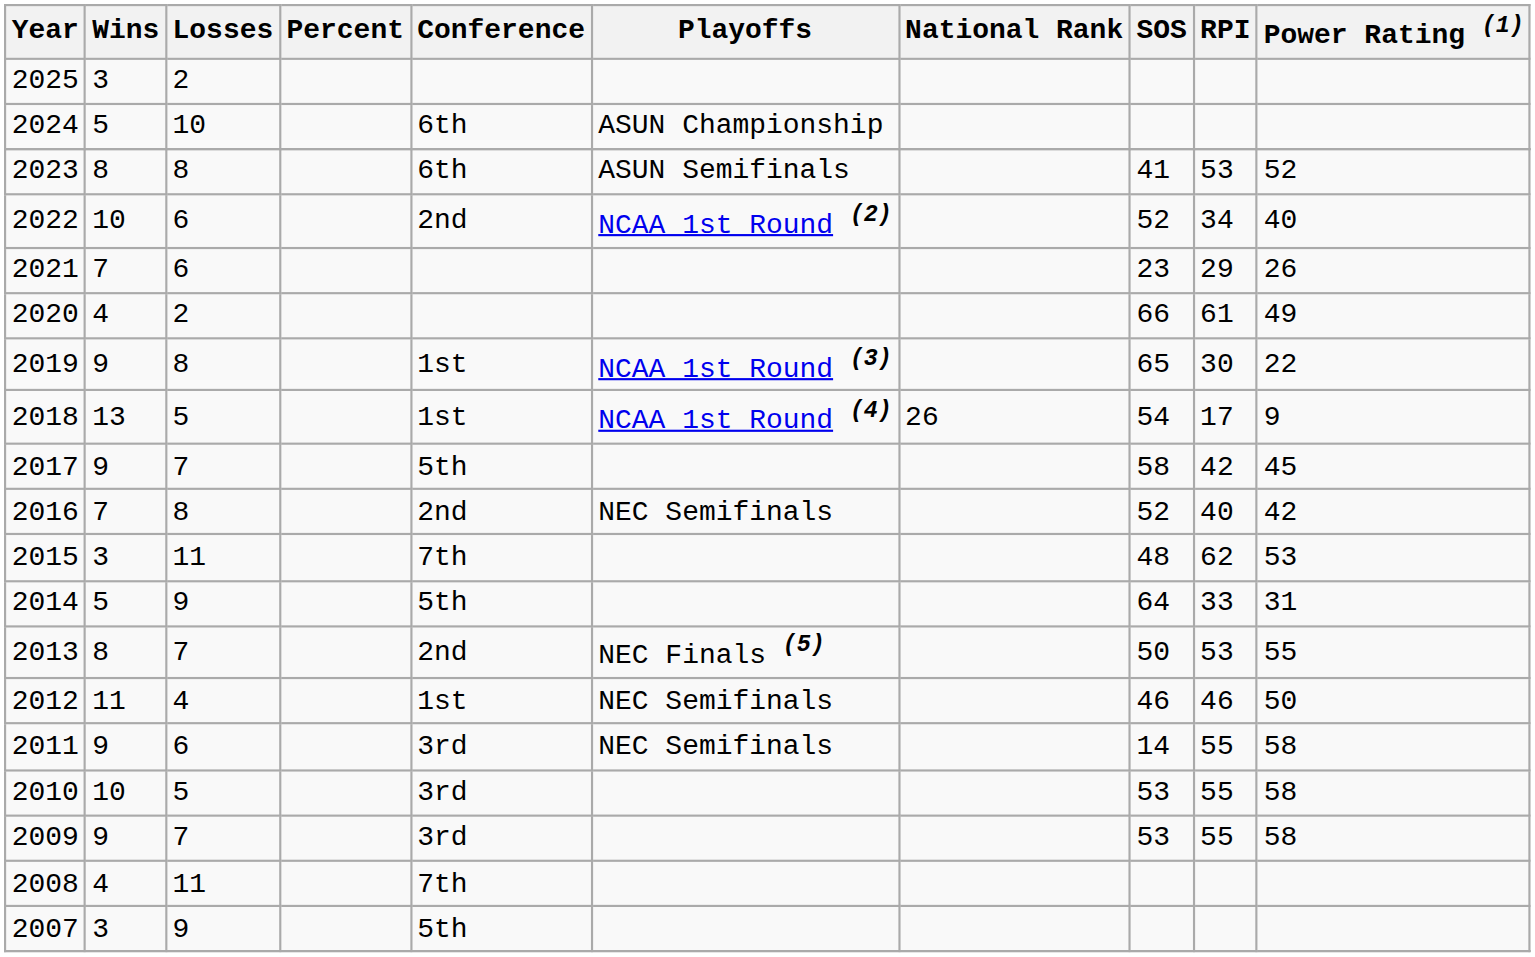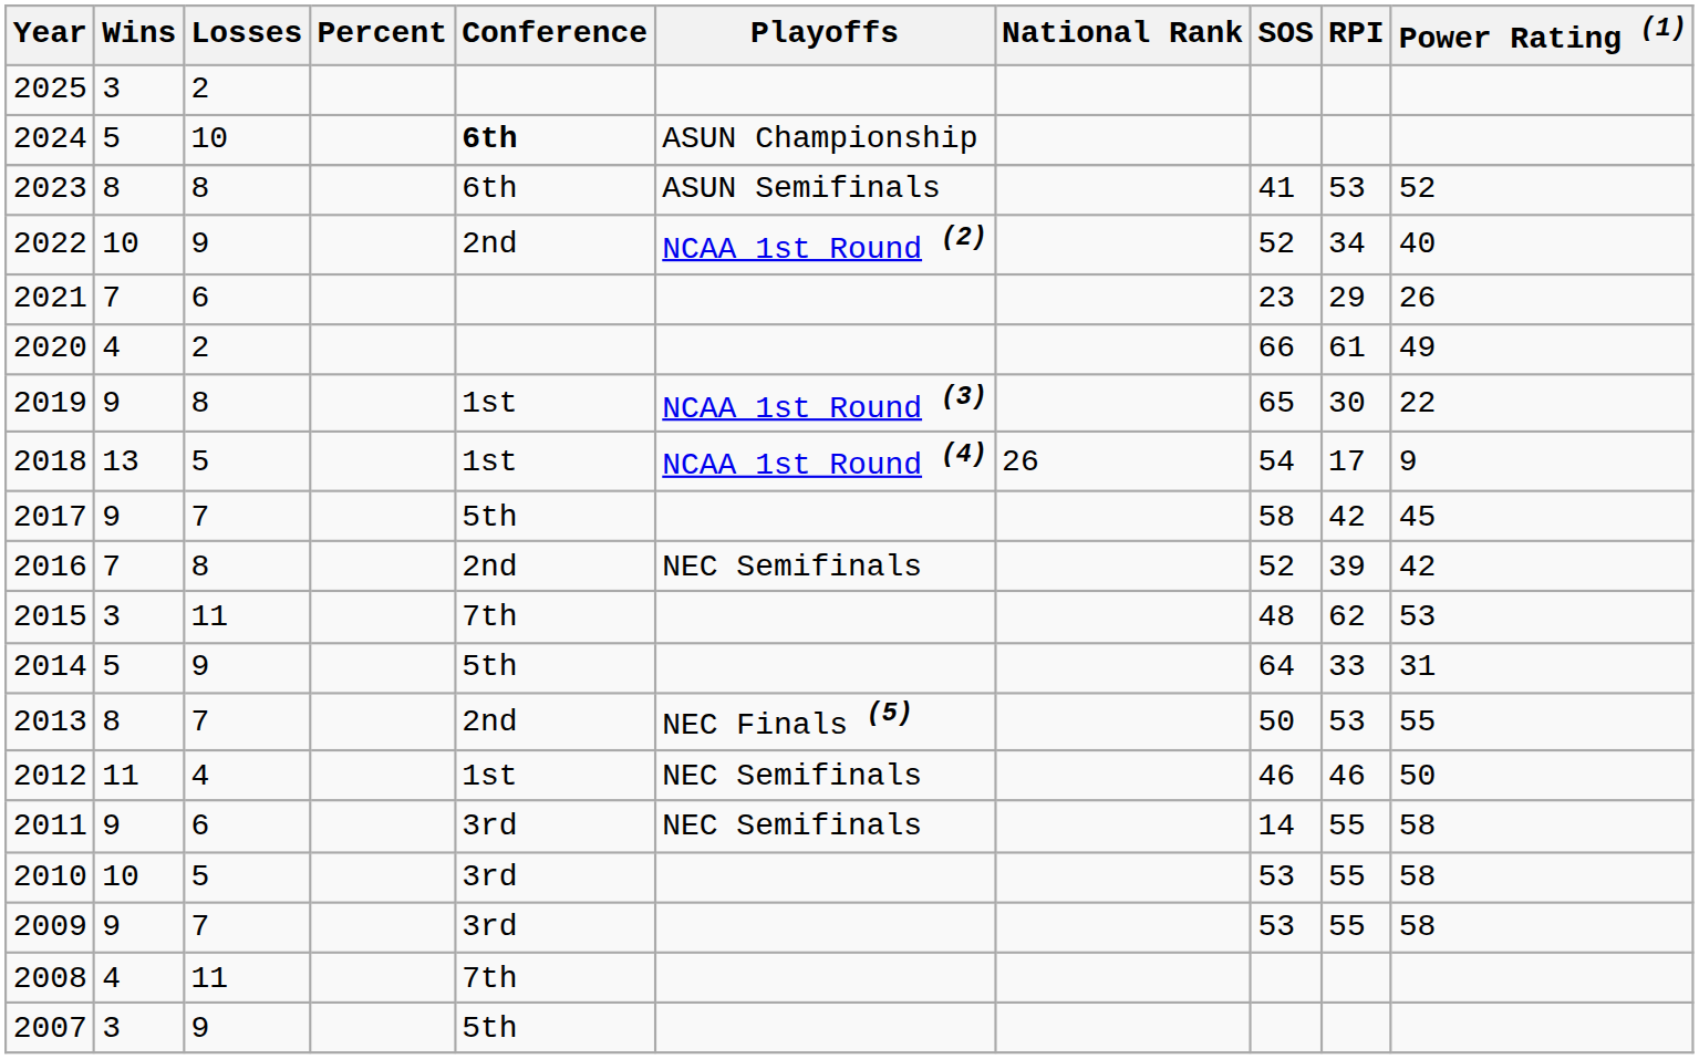 <table class="wikitable sortable">
 <tr>
 <th>Year</th>
 <th>Wins</th>
 <th>Losses</th>
 <th>Percent</th>
 <th>Conference</th>
 <th>Playoffs</th>
 <th>National Rank</th>
 <th>SOS</th>
 <th>RPI</th>
 <th>Power Rating  <sup><strong><em>(1)</em></strong></sup></th>
 </tr>
 <tr>
 <td>2025</td>
 <td>3</td>
 <td>2</td>
 <td></td>
 <td></td>
 <td></td>
 <td></td>
 <td></td>
 <td></td>
 <td></td>
 </tr>
 <tr>
 <td>2024</td>
 <td>5</td>
 <td>10</td>
 <td></td>
-<td>6th</td>
+<td><strong>6th</strong></td>
 <td>ASUN Championship</td>
 <td></td>
 <td></td>
 <td></td>
 <td></td>
 </tr>
 <tr>
 </tr>
 <tr>
 <td>2023</td>
 <td>8</td>
 <td>8</td>
 <td></td>
 <td>6th</td>
 <td>ASUN Semifinals</td>
 <td></td>
 <td>41</td>
 <td>53</td>
 <td>52</td>
 </tr>
 <tr>
 <td>2022</td>
 <td>10</td>
-<td>6</td>
+<td>9</td>
 <td></td>
 <td>2nd</td>
 <td><a href='#'>NCAA 1st Round</a> <sup><strong><em>(2)</em></strong></sup></td>
 <td></td>
 <td>52</td>
 <td>34</td>
 <td>40</td>
 </tr>
 <tr>
 <td>2021</td>
 <td>7</td>
 <td>6</td>
 <td></td>
 <td></td>
 <td></td>
 <td></td>
 <td>23</td>
 <td>29</td>
 <td>26</td>
 </tr>
 <tr>
 <td>2020</td>
 <td>4</td>
 <td>2</td>
 <td></td>
 <td></td>
 <td></td>
 <td></td>
 <td>66</td>
 <td>61</td>
 <td>49</td>
 </tr>
 <tr>
 <td>2019</td>
 <td>9</td>
 <td>8</td>
 <td></td>
 <td>1st</td>
 <td><a href='#'>NCAA 1st Round</a> <sup><strong><em>(3)</em></strong></sup></td>
 <td></td>
 <td>65</td>
 <td>30</td>
 <td>22</td>
 </tr>
 <tr>
 <td>2018</td>
 <td>13</td>
 <td>5</td>
 <td></td>
 <td>1st</td>
 <td><a href='#'>NCAA 1st Round</a> <sup><strong><em>(4)</em></strong></sup></td>
 <td>26</td>
 <td>54</td>
 <td>17</td>
 <td>9</td>
 </tr>
 <tr>
 <td>2017</td>
 <td>9</td>
 <td>7</td>
 <td></td>
 <td>5th</td>
 <td></td>
 <td></td>
 <td>58</td>
 <td>42</td>
 <td>45</td>
 </tr>
 <tr>
 <td>2016</td>
 <td>7</td>
 <td>8</td>
 <td></td>
 <td>2nd</td>
 <td>NEC Semifinals</td>
 <td></td>
 <td>52</td>
-<td>40</td>
+<td>39</td>
 <td>42</td>
 </tr>
 <tr>
 <td>2015</td>
 <td>3</td>
 <td>11</td>
 <td></td>
 <td>7th</td>
 <td></td>
 <td></td>
 <td>48</td>
 <td>62</td>
 <td>53</td>
 </tr>
 <tr>
 <td>2014</td>
 <td>5</td>
 <td>9</td>
 <td></td>
 <td>5th</td>
 <td></td>
 <td></td>
 <td>64</td>
 <td>33</td>
 <td>31</td>
 </tr>
 <tr>
 <td>2013</td>
 <td>8</td>
 <td>7</td>
 <td></td>
 <td>2nd</td>
 <td>NEC Finals <sup><strong><em>(5)</em></strong></sup></td>
 <td></td>
 <td>50</td>
 <td>53</td>
 <td>55</td>
 </tr>
 <tr>
 <td>2012</td>
 <td>11</td>
 <td>4</td>
 <td></td>
 <td>1st</td>
 <td>NEC Semifinals</td>
 <td></td>
 <td>46</td>
 <td>46</td>
 <td>50</td>
 </tr>
 <tr>
 <td>2011</td>
 <td>9</td>
 <td>6</td>
 <td></td>
 <td>3rd</td>
 <td>NEC Semifinals</td>
 <td></td>
 <td>14</td>
 <td>55</td>
 <td>58</td>
 </tr>
 <tr>
 <td>2010</td>
 <td>10</td>
 <td>5</td>
 <td></td>
 <td>3rd</td>
 <td></td>
 <td></td>
 <td>53</td>
 <td>55</td>
 <td>58</td>
 </tr>
 <tr>
 <td>2009</td>
 <td>9</td>
 <td>7</td>
 <td></td>
 <td>3rd</td>
 <td></td>
 <td></td>
 <td>53</td>
 <td>55</td>
 <td>58</td>
 </tr>
 <tr>
 <td>2008</td>
 <td>4</td>
 <td>11</td>
 <td></td>
 <td>7th</td>
 <td></td>
 <td></td>
 <td></td>
 <td></td>
 <td></td>
 </tr>
 <tr>
 <td>2007</td>
 <td>3</td>
 <td>9</td>
 <td></td>
 <td>5th</td>
 <td></td>
 <td></td>
 <td></td>
 <td></td>
 <td></td>
 </tr>
 <tr>
 </tr>
 </table>
